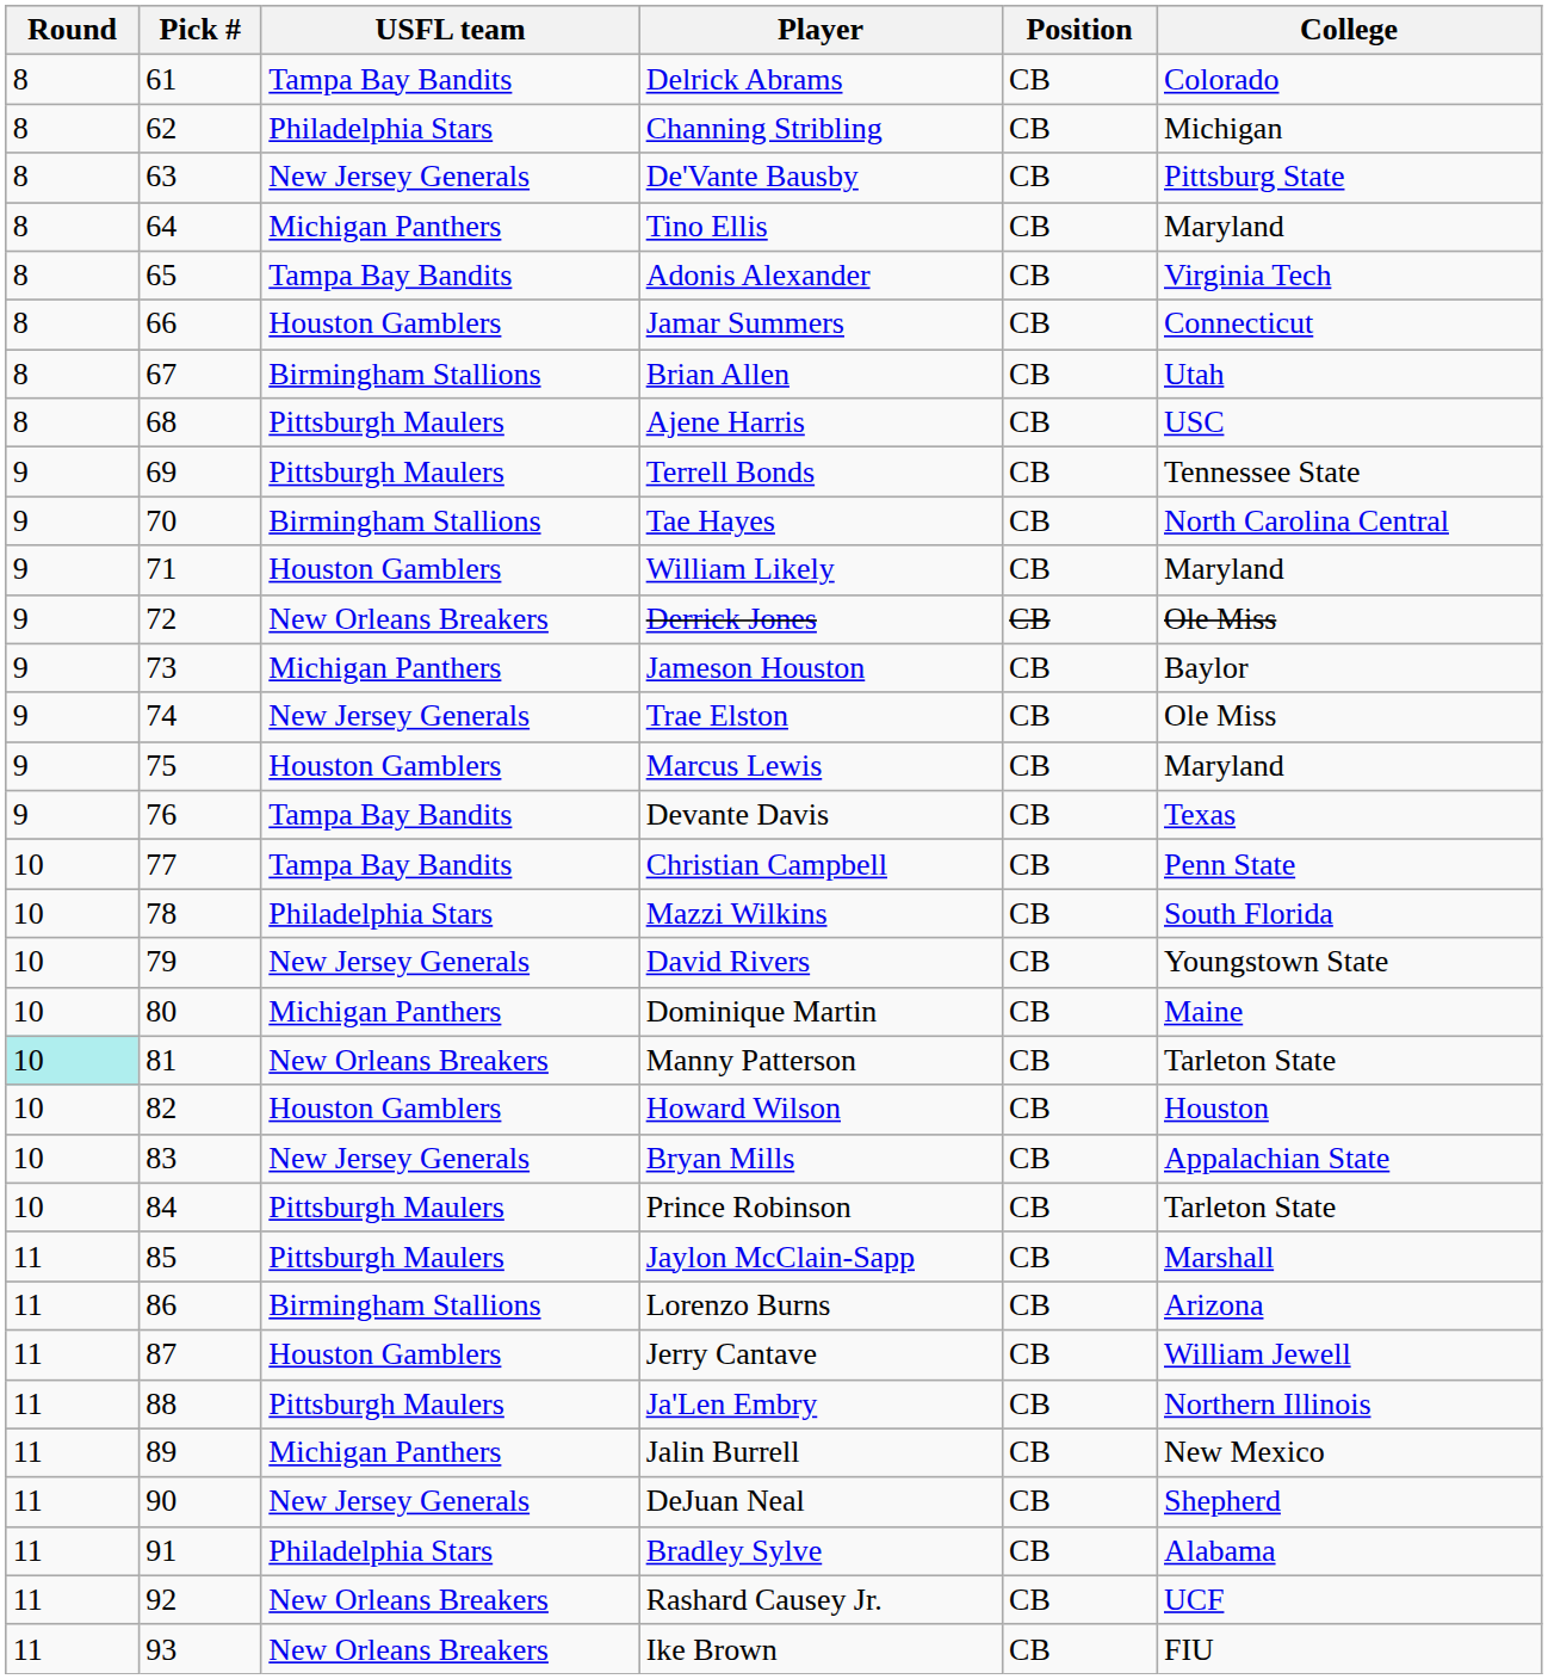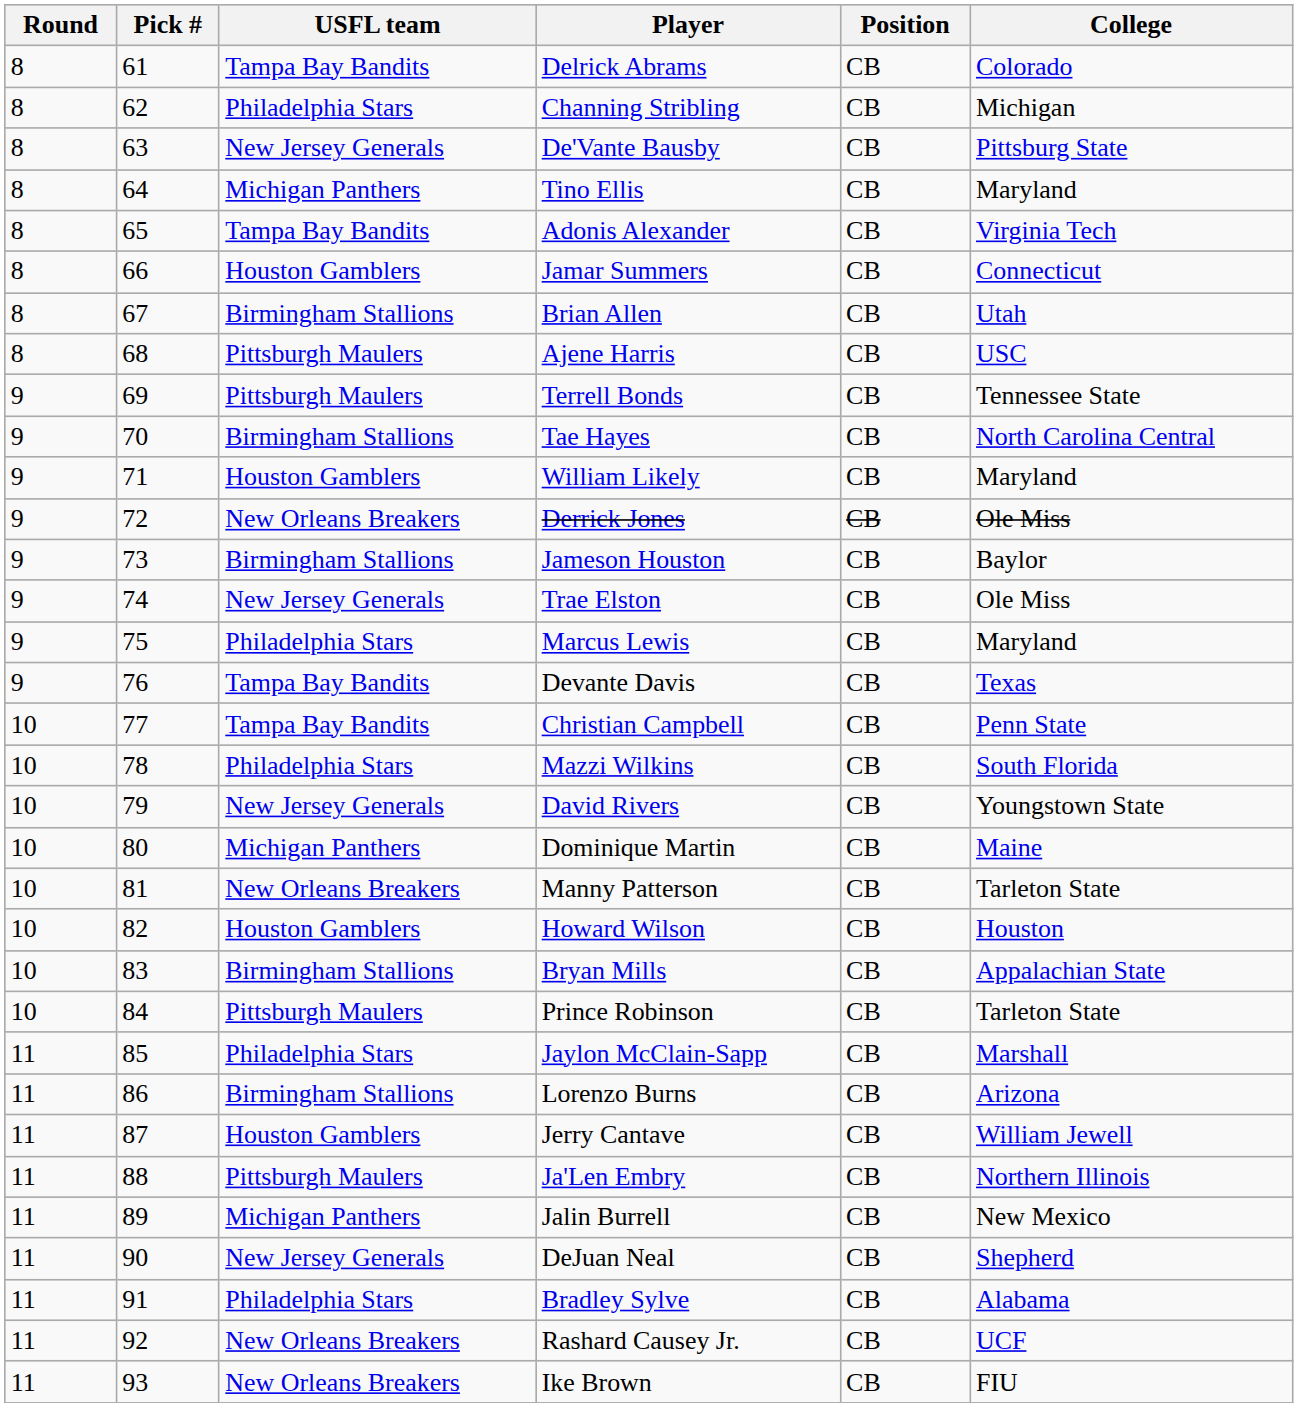 <table class="wikitable sortable sortable" style="width: 90%">
 <tr>
 <th>Round</th>
 <th>Pick #</th>
 <th>USFL team</th>
 <th>Player</th>
 <th>Position</th>
 <th>College</th>
 </tr>
 <tr>
 <td>8</td>
 <td>61</td>
 <td><a href='#'>Tampa Bay Bandits</a></td>
 <td><a href='#'>Delrick Abrams</a></td>
 <td>CB</td>
 <td><a href='#'>Colorado</a></td>
 </tr>
 <tr>
 <td>8</td>
 <td>62</td>
 <td><a href='#'>Philadelphia Stars</a></td>
 <td><a href='#'>Channing Stribling</a></td>
 <td>CB</td>
 <td>Michigan</td>
 </tr>
 <tr>
 <td>8</td>
 <td>63</td>
 <td><a href='#'>New Jersey Generals</a></td>
 <td><a href='#'>De'Vante Bausby</a></td>
 <td>CB</td>
 <td><a href='#'>Pittsburg State</a></td>
 </tr>
 <tr>
 <td>8</td>
 <td>64</td>
 <td><a href='#'>Michigan Panthers</a></td>
 <td><a href='#'>Tino Ellis</a></td>
 <td>CB</td>
 <td>Maryland</td>
 </tr>
 <tr>
 <td>8</td>
 <td>65</td>
 <td><a href='#'>Tampa Bay Bandits</a></td>
 <td><a href='#'>Adonis Alexander</a></td>
 <td>CB</td>
 <td><a href='#'>Virginia Tech</a></td>
 </tr>
 <tr>
 <td>8</td>
 <td>66</td>
 <td><a href='#'>Houston Gamblers</a></td>
 <td><a href='#'>Jamar Summers</a></td>
 <td>CB</td>
 <td><a href='#'>Connecticut</a></td>
 </tr>
 <tr>
 <td>8</td>
 <td>67</td>
 <td><a href='#'>Birmingham Stallions</a></td>
 <td><a href='#'>Brian Allen</a></td>
 <td>CB</td>
 <td><a href='#'>Utah</a></td>
 </tr>
 <tr>
 <td>8</td>
 <td>68</td>
 <td><a href='#'>Pittsburgh Maulers</a></td>
 <td><a href='#'>Ajene Harris</a></td>
 <td>CB</td>
 <td><a href='#'>USC</a></td>
 </tr>
 <tr>
 <td>9</td>
 <td>69</td>
 <td><a href='#'>Pittsburgh Maulers</a></td>
 <td><a href='#'>Terrell Bonds</a></td>
 <td>CB</td>
 <td>Tennessee State</td>
 </tr>
 <tr>
 <td>9</td>
 <td>70</td>
 <td><a href='#'>Birmingham Stallions</a></td>
 <td><a href='#'>Tae Hayes</a></td>
 <td>CB</td>
 <td><a href='#'>North Carolina Central</a></td>
 </tr>
 <tr>
 <td>9</td>
 <td>71</td>
 <td><a href='#'>Houston Gamblers</a></td>
 <td><a href='#'>William Likely</a></td>
 <td>CB</td>
 <td>Maryland</td>
 </tr>
 <tr>
 <td>9</td>
 <td>72</td>
 <td><a href='#'>New Orleans Breakers</a></td>
 <td><del><a href='#'>Derrick Jones</a></del></td>
 <td><del>CB</del></td>
 <td><del>Ole Miss</del></td>
 </tr>
 <tr>
 <td>9</td>
 <td>73</td>
-<td><a href='#'>Michigan Panthers</a></td>
+<td><a href='#'>Birmingham Stallions</a></td>
 <td><a href='#'>Jameson Houston</a></td>
 <td>CB</td>
 <td>Baylor</td>
 </tr>
 <tr>
 <td>9</td>
 <td>74</td>
 <td><a href='#'>New Jersey Generals</a></td>
 <td><a href='#'>Trae Elston</a></td>
 <td>CB</td>
 <td>Ole Miss</td>
 </tr>
 <tr>
 <td>9</td>
 <td>75</td>
-<td><a href='#'>Houston Gamblers</a></td>
+<td><a href='#'>Philadelphia Stars</a></td>
 <td><a href='#'>Marcus Lewis</a></td>
 <td>CB</td>
 <td>Maryland</td>
 </tr>
 <tr>
 <td>9</td>
 <td>76</td>
 <td><a href='#'>Tampa Bay Bandits</a></td>
 <td>Devante Davis</td>
 <td>CB</td>
 <td><a href='#'>Texas</a></td>
 </tr>
 <tr>
 <td>10</td>
 <td>77</td>
 <td><a href='#'>Tampa Bay Bandits</a></td>
 <td><a href='#'>Christian Campbell</a></td>
 <td>CB</td>
 <td><a href='#'>Penn State</a></td>
 </tr>
 <tr>
 <td>10</td>
 <td>78</td>
 <td><a href='#'>Philadelphia Stars</a></td>
 <td><a href='#'>Mazzi Wilkins</a></td>
 <td>CB</td>
 <td><a href='#'>South Florida</a></td>
 </tr>
 <tr>
 <td>10</td>
 <td>79</td>
 <td><a href='#'>New Jersey Generals</a></td>
 <td><a href='#'>David Rivers</a></td>
 <td>CB</td>
 <td>Youngstown State</td>
 </tr>
 <tr>
 <td>10</td>
 <td>80</td>
 <td><a href='#'>Michigan Panthers</a></td>
 <td>Dominique Martin</td>
 <td>CB</td>
 <td><a href='#'>Maine</a></td>
 </tr>
 <tr>
-<td style="background: paleturquoise;">10</td>
+<td>10</td>
 <td>81</td>
 <td><a href='#'>New Orleans Breakers</a></td>
 <td>Manny Patterson</td>
 <td>CB</td>
 <td>Tarleton State</td>
 </tr>
 <tr>
 <td>10</td>
 <td>82</td>
 <td><a href='#'>Houston Gamblers</a></td>
 <td><a href='#'>Howard Wilson</a></td>
 <td>CB</td>
 <td><a href='#'>Houston</a></td>
 </tr>
 <tr>
 <td>10</td>
 <td>83</td>
-<td><a href='#'>New Jersey Generals</a></td>
+<td><a href='#'>Birmingham Stallions</a></td>
 <td><a href='#'>Bryan Mills</a></td>
 <td>CB</td>
 <td><a href='#'>Appalachian State</a></td>
 </tr>
 <tr>
 <td>10</td>
 <td>84</td>
 <td><a href='#'>Pittsburgh Maulers</a></td>
 <td>Prince Robinson</td>
 <td>CB</td>
 <td>Tarleton State</td>
 </tr>
 <tr>
 <td>11</td>
 <td>85</td>
-<td><a href='#'>Pittsburgh Maulers</a></td>
+<td><a href='#'>Philadelphia Stars</a></td>
 <td><a href='#'>Jaylon McClain-Sapp</a></td>
 <td>CB</td>
 <td><a href='#'>Marshall</a></td>
 </tr>
 <tr>
 <td>11</td>
 <td>86</td>
 <td><a href='#'>Birmingham Stallions</a></td>
 <td>Lorenzo Burns</td>
 <td>CB</td>
 <td><a href='#'>Arizona</a></td>
 </tr>
 <tr>
 <td>11</td>
 <td>87</td>
 <td><a href='#'>Houston Gamblers</a></td>
 <td>Jerry Cantave</td>
 <td>CB</td>
 <td><a href='#'>William Jewell</a></td>
 </tr>
 <tr>
 <td>11</td>
 <td>88</td>
 <td><a href='#'>Pittsburgh Maulers</a></td>
 <td><a href='#'>Ja'Len Embry</a></td>
 <td>CB</td>
 <td><a href='#'>Northern Illinois</a></td>
 </tr>
 <tr>
 <td>11</td>
 <td>89</td>
 <td><a href='#'>Michigan Panthers</a></td>
 <td>Jalin Burrell</td>
 <td>CB</td>
 <td>New Mexico</td>
 </tr>
 <tr>
 <td>11</td>
 <td>90</td>
 <td><a href='#'>New Jersey Generals</a></td>
 <td>DeJuan Neal</td>
 <td>CB</td>
 <td><a href='#'>Shepherd</a></td>
 </tr>
 <tr>
 <td>11</td>
 <td>91</td>
 <td><a href='#'>Philadelphia Stars</a></td>
 <td><a href='#'>Bradley Sylve</a></td>
 <td>CB</td>
 <td><a href='#'>Alabama</a></td>
 </tr>
 <tr>
 <td>11</td>
 <td>92</td>
 <td><a href='#'>New Orleans Breakers</a></td>
 <td>Rashard Causey Jr.</td>
 <td>CB</td>
 <td><a href='#'>UCF</a></td>
 </tr>
 <tr>
 <td>11</td>
 <td>93</td>
 <td><a href='#'>New Orleans Breakers</a></td>
 <td>Ike Brown</td>
 <td>CB</td>
 <td>FIU</td>
 </tr>
 </table>
